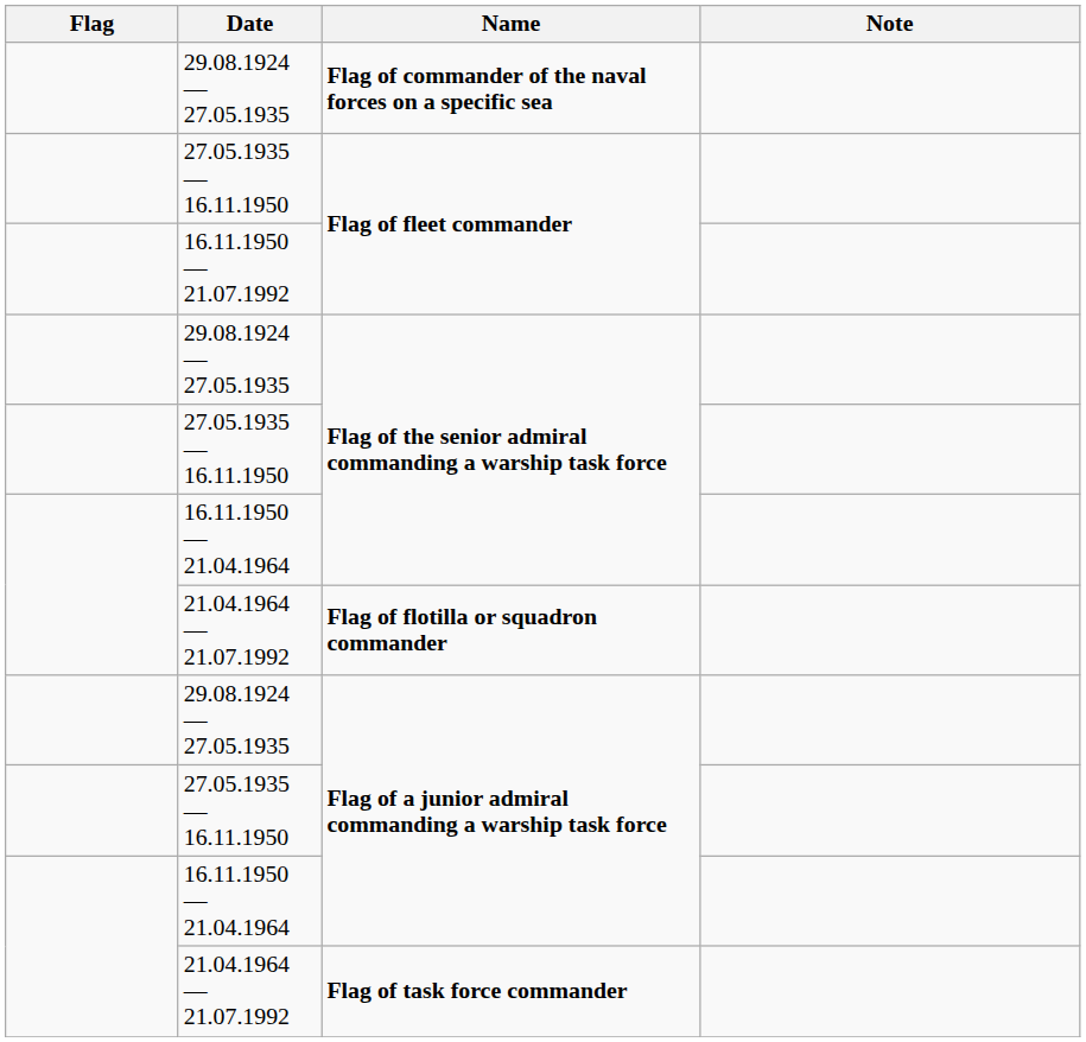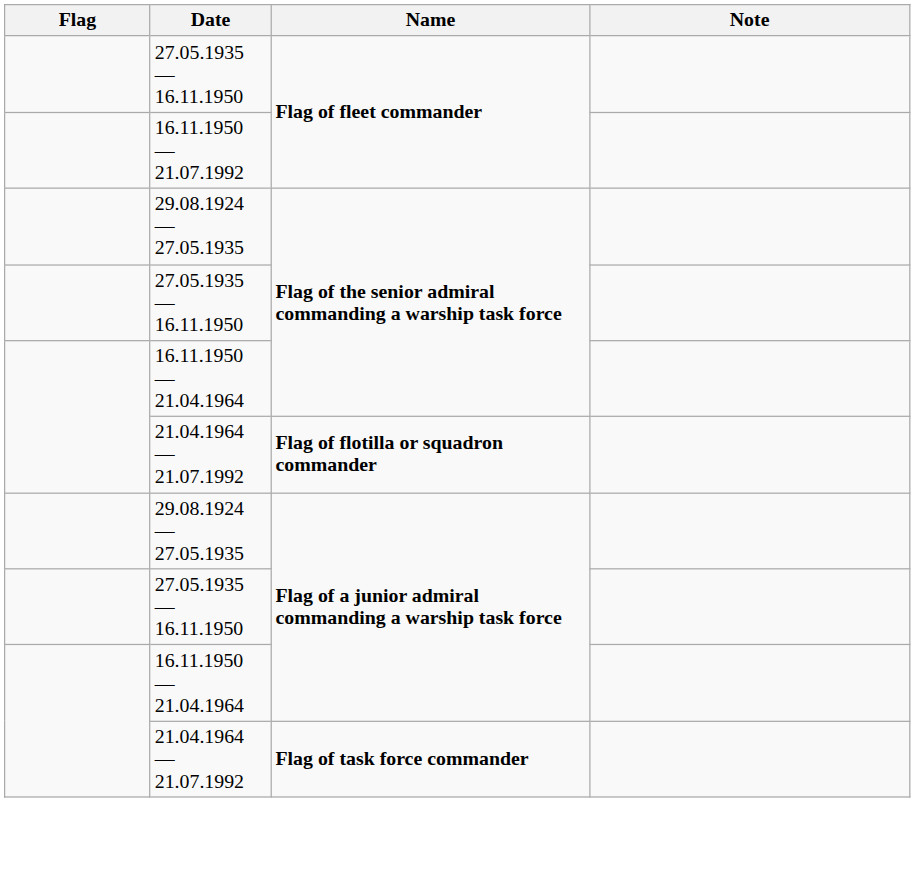 <table class="wikitable">
 <tr>
 <th width="110">Flag</th>
 <th width="90">Date</th>
 <th width="250">Name</th>
 <th width="250">Note</th>
-</tr>
-<tr>
-<td></td>
-<td>29.08.1924 — 27.05.1935</td>
-<td><strong>Flag of commander of the naval forces on a specific sea</strong></td>
-<td></td>
 </tr>
 <tr>
 <td></td>
 <td>27.05.1935 — 16.11.1950</td>
 <td rowspan="2"><strong>Flag of fleet commander</strong></td>
 <td></td>
 </tr>
 <tr>
 <td></td>
 <td>16.11.1950 — 21.07.1992</td>
 <td></td>
 </tr>
 <tr>
 <td></td>
 <td>29.08.1924 — 27.05.1935</td>
 <td rowspan="3"><strong>Flag of the senior admiral commanding a warship task force</strong></td>
 <td></td>
 </tr>
 <tr>
 <td></td>
 <td>27.05.1935 — 16.11.1950</td>
 <td></td>
 </tr>
 <tr>
 <td rowspan="2"></td>
 <td>16.11.1950 — 21.04.1964</td>
 <td></td>
 </tr>
 <tr>
 <td>21.04.1964 — 21.07.1992</td>
 <td><strong>Flag of flotilla or squadron commander</strong></td>
 <td></td>
 </tr>
 <tr>
 <td></td>
 <td>29.08.1924 — 27.05.1935</td>
 <td rowspan="3"><strong>Flag of a junior admiral commanding a warship task force</strong></td>
 <td></td>
 </tr>
 <tr>
 <td></td>
 <td>27.05.1935 — 16.11.1950</td>
 <td></td>
 </tr>
 <tr>
 <td rowspan="2"></td>
 <td>16.11.1950 — 21.04.1964</td>
 <td></td>
 </tr>
 <tr>
 <td>21.04.1964 — 21.07.1992</td>
 <td><strong>Flag of task force commander</strong></td>
 <td></td>
 </tr>
 </table>
